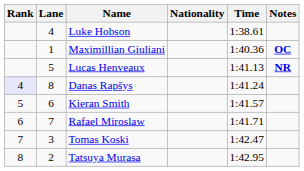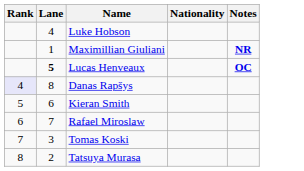 <table class="wikitable sortable" style="text-align:center">
 <tr>
 <th>Rank</th>
 <th>Lane</th>
 <th>Name</th>
 <th>Nationality</th>
-<th>Time</th>
 <th>Notes</th>
 </tr>
 <tr>
 <td></td>
 <td>4</td>
 <td align=left><a href='#'>Luke Hobson</a></td>
 <td align=left></td>
-<td>1:38.61</td>
 <td></td>
 </tr>
 <tr>
 <td></td>
 <td>1</td>
 <td align=left><a href='#'>Maximillian Giuliani</a></td>
 <td align=left></td>
-<td>1:40.36</td>
-<td><strong><a href='#'>OC</a></strong></td>
+<td><strong><a href='#'>NR</a></strong></td>
 </tr>
 <tr>
 <td></td>
-<td>5</td>
+<td><strong>5</strong></td>
 <td align=left><a href='#'>Lucas Henveaux</a></td>
 <td align=left></td>
-<td>1:41.13</td>
-<td><strong><a href='#'>NR</a></strong></td>
+<td><strong><a href='#'>OC</a></strong></td>
 </tr>
 <tr>
 <td style="background: lavender;">4</td>
 <td>8</td>
 <td align=left><a href='#'>Danas Rapšys</a></td>
 <td align=left></td>
-<td>1:41.24</td>
 <td></td>
 </tr>
 <tr>
 <td>5</td>
 <td>6</td>
 <td align=left><a href='#'>Kieran Smith</a></td>
 <td align=left></td>
-<td>1:41.57</td>
 <td></td>
 </tr>
 <tr>
 <td>6</td>
 <td>7</td>
 <td align=left><a href='#'>Rafael Miroslaw</a></td>
 <td align=left></td>
-<td>1:41.71</td>
 <td></td>
 </tr>
 <tr>
 <td>7</td>
 <td>3</td>
 <td align=left><a href='#'>Tomas Koski</a></td>
 <td align=left></td>
-<td>1:42.47</td>
 <td></td>
 </tr>
 <tr>
 <td>8</td>
 <td>2</td>
 <td align=left><a href='#'>Tatsuya Murasa</a></td>
 <td align=left></td>
-<td>1:42.95</td>
 <td></td>
 </tr>
 </table>
